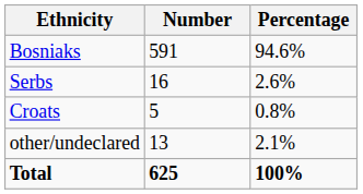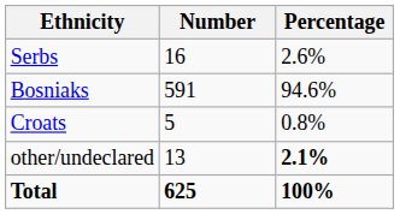 <table class="wikitable">
 <tr>
 <th width="100px">Ethnicity</th>
 <th width="80px">Number</th>
 <th width="80px">Percentage</th>
 </tr>
 <tr>
+<td><a href='#'>Serbs</a></td>
+<td>16</td>
+<td>2.6%</td>
+</tr>
+<tr>
 <td><a href='#'>Bosniaks</a></td>
 <td>591</td>
 <td>94.6%</td>
-</tr>
-<tr>
-<td><a href='#'>Serbs</a></td>
-<td>16</td>
-<td>2.6%</td>
 </tr>
 <tr>
 <td><a href='#'>Croats</a></td>
 <td>5</td>
 <td>0.8%</td>
 </tr>
 <tr>
 <td>other/undeclared</td>
 <td>13</td>
-<td>2.1%</td>
+<td><strong>2.1%</strong></td>
 </tr>
 <tr>
 <td><strong>Total</strong></td>
 <td><strong>625</strong></td>
 <td><strong>100%</strong></td>
 </tr>
 </table>
